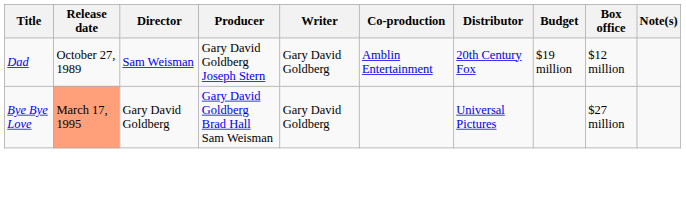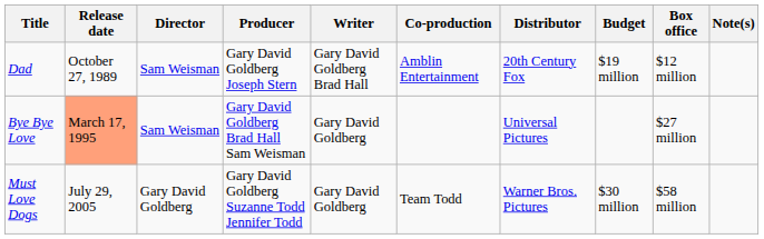 <table class="wikitable sortable">
 <tr>
 <th>Title</th>
 <th>Release date</th>
 <th>Director</th>
 <th>Producer</th>
 <th>Writer</th>
 <th>Co-production</th>
 <th>Distributor</th>
 <th>Budget</th>
 <th>Box office</th>
 <th>Note(s)</th>
 </tr>
 <tr>
 <td><em><a href='#'>Dad</a></em></td>
 <td>October 27, 1989</td>
 <td><a href='#'>Sam Weisman</a></td>
 <td>Gary David Goldberg<br><a href='#'>Joseph Stern</a></td>
-<td>Gary David Goldberg</td>
+<td>Gary David Goldberg<br>Brad Hall</td>
 <td><a href='#'>Amblin Entertainment</a></td>
 <td><a href='#'>20th Century Fox</a></td>
 <td>$19 million</td>
 <td>$12 million</td>
 <td></td>
 </tr>
 <tr>
 <td><em><a href='#'>Bye Bye Love</a></em></td>
 <td style="background: lightsalmon;">March 17, 1995</td>
-<td>Gary David Goldberg</td>
+<td><a href='#'>Sam Weisman</a></td>
 <td><a href='#'>Gary David Goldberg</a><br><a href='#'>Brad Hall</a><br>Sam Weisman</td>
 <td>Gary David Goldberg</td>
 <td></td>
 <td><a href='#'>Universal Pictures</a></td>
 <td></td>
 <td>$27 million</td>
 <td></td>
 </tr>
+<tr>
+<td><em><a href='#'>Must Love Dogs</a></em></td>
+<td>July 29, 2005</td>
+<td>Gary David Goldberg</td>
+<td>Gary David Goldberg<br><a href='#'>Suzanne Todd</a><br><a href='#'>Jennifer Todd</a></td>
+<td>Gary David Goldberg</td>
+<td>Team Todd</td>
+<td><a href='#'>Warner Bros. Pictures</a></td>
+<td>$30 million</td>
+<td>$58 million</td>
+<td></td>
+</tr>
 </table>
